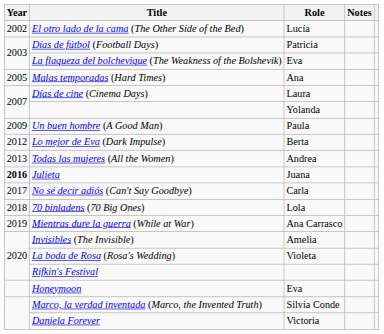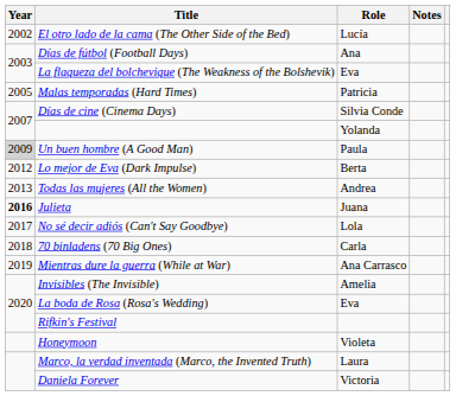 <table class="wikitable">
 <tr>
 <th>Year</th>
 <th>Title</th>
 <th>Role</th>
 <th>Notes</th>
 <th></th>
 </tr>
 <tr>
 <td>2002</td>
 <td><em><a href='#'>El otro lado de la cama</a></em> (<em>The Other Side of the Bed</em>)</td>
 <td>Lucía</td>
 <td></td>
 <td align = "center"></td>
 </tr>
 <tr>
 <td rowspan = "2">2003</td>
 <td><em><a href='#'>Días de fútbol</a></em> (<em>Football Days</em>)</td>
-<td>Patricia</td>
+<td>Ana</td>
 <td></td>
 <td align = "center"></td>
 </tr>
 <tr>
 <td><em><a href='#'>La flaqueza del bolchevique</a></em> (<em>The Weakness of the Bolshevik</em>)</td>
 <td>Eva</td>
 <td></td>
 <td align = "center"></td>
 </tr>
 <tr>
 <td>2005</td>
 <td><em><a href='#'>Malas temporadas</a></em> (<em>Hard Times</em>)</td>
-<td>Ana</td>
+<td>Patricia</td>
 <td></td>
 <td align = "center"></td>
 </tr>
 <tr>
 <td rowspan = "2">2007</td>
 <td><em><a href='#'>Días de cine</a></em> (<em>Cinema Days</em>)</td>
-<td>Laura</td>
+<td>Silvia Conde</td>
 <td></td>
 <td align = "center"></td>
 </tr>
 <tr>
 <td><em></em></td>
 <td>Yolanda</td>
 <td></td>
 <td align = "center"></td>
 </tr>
 <tr>
-<td>2009</td>
+<td style="background: lightgrey;">2009</td>
 <td><em><a href='#'>Un buen hombre</a></em> (<em>A Good Man</em>)</td>
 <td>Paula</td>
 <td></td>
 <td align = "center"></td>
 </tr>
 <tr>
 <td>2012</td>
 <td><em><a href='#'>Lo mejor de Eva</a></em> (<em>Dark Impulse</em>)</td>
 <td>Berta</td>
 <td></td>
 <td align = "center"></td>
 </tr>
 <tr>
 <td>2013</td>
 <td><em><a href='#'>Todas las mujeres</a></em> (<em>All the Women</em>)</td>
 <td>Andrea</td>
 <td></td>
 <td align = "center"></td>
 </tr>
 <tr>
 <td><strong>2016</strong></td>
 <td><em><a href='#'>Julieta</a></em></td>
 <td>Juana</td>
 <td></td>
 <td align = "center"></td>
 </tr>
 <tr>
 <td>2017</td>
 <td><em><a href='#'>No sé decir adiós</a></em> (<em>Can't Say Goodbye</em>)</td>
-<td>Carla</td>
+<td>Lola</td>
 <td></td>
 <td align = "center"></td>
 </tr>
 <tr>
 <td align = "center">2018</td>
 <td><em><a href='#'>70 binladens</a></em> (<em>70 Big Ones</em>)</td>
-<td>Lola</td>
+<td>Carla</td>
 <td></td>
 <td align = "center"></td>
 </tr>
 <tr>
 <td>2019</td>
 <td><em><a href='#'>Mientras dure la guerra</a></em> (<em>While at War</em>)</td>
 <td>Ana Carrasco</td>
 <td></td>
 <td align = "center"></td>
 </tr>
 <tr>
 <td rowspan = "3">2020</td>
 <td><em><a href='#'>Invisibles</a></em> (<em>The Invisible</em>)</td>
 <td>Amelia</td>
 <td></td>
 <td align = "center"></td>
 </tr>
 <tr>
 <td><em><a href='#'>La boda de Rosa</a></em> (<em>Rosa's Wedding</em>)</td>
-<td>Violeta</td>
+<td>Eva</td>
 <td></td>
 <td align = "center"></td>
 </tr>
 <tr>
 <td><em><a href='#'>Rifkin's Festival</a></em></td>
 <td></td>
 <td></td>
 </tr>
 <tr>
 <td></td>
 <td><em><a href='#'>Honeymoon</a></em></td>
-<td>Eva</td>
+<td>Violeta</td>
 <td></td>
 <td align = "center"></td>
 </tr>
 <tr>
 <td rowspan = "2"></td>
 <td><em><a href='#'>Marco, la verdad inventada</a></em> (<em>Marco, the Invented Truth</em>)</td>
-<td>Silvia Conde</td>
+<td>Laura</td>
 <td></td>
 <td></td>
 </tr>
 <tr>
 <td><em><a href='#'>Daniela Forever</a></em></td>
 <td>Victoria</td>
 <td></td>
 <td></td>
 </tr>
 </table>
